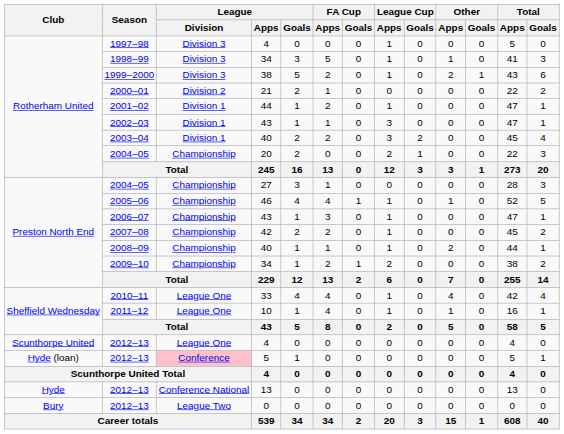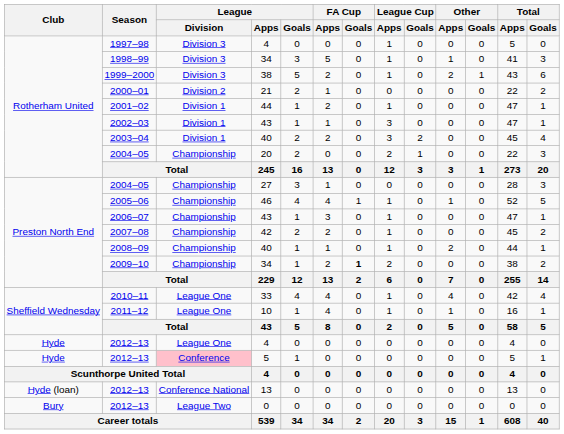 <table class="wikitable" style="text-align: center;">
 <tr>
 <th rowspan="2">Club</th>
 <th rowspan="2">Season</th>
 <th colspan="3">League</th>
 <th colspan="2">FA Cup</th>
 <th colspan="2">League Cup</th>
 <th colspan="2">Other</th>
 <th colspan="2">Total</th>
 </tr>
 <tr>
 <th>Division</th>
 <th>Apps</th>
 <th>Goals</th>
 <th>Apps</th>
 <th>Goals</th>
 <th>Apps</th>
 <th>Goals</th>
 <th>Apps</th>
 <th>Goals</th>
 <th>Apps</th>
 <th>Goals</th>
 </tr>
 <tr>
 <td rowspan="9" valign="center"><a href='#'>Rotherham United</a></td>
 <td><a href='#'>1997–98</a></td>
 <td><a href='#'>Division 3</a></td>
 <td>4</td>
 <td>0</td>
 <td>0</td>
 <td>0</td>
 <td>1</td>
 <td>0</td>
 <td>0</td>
 <td>0</td>
 <td>5</td>
 <td>0</td>
 </tr>
 <tr>
 <td><a href='#'>1998–99</a></td>
 <td><a href='#'>Division 3</a></td>
 <td>34</td>
 <td>3</td>
 <td>5</td>
 <td>0</td>
 <td>1</td>
 <td>0</td>
 <td>1</td>
 <td>0</td>
 <td>41</td>
 <td>3</td>
 </tr>
 <tr>
 <td><a href='#'>1999–2000</a></td>
 <td><a href='#'>Division 3</a></td>
 <td>38</td>
 <td>5</td>
 <td>2</td>
 <td>0</td>
 <td>1</td>
 <td>0</td>
 <td>2</td>
 <td>1</td>
 <td>43</td>
 <td>6</td>
 </tr>
 <tr>
 <td><a href='#'>2000–01</a></td>
 <td><a href='#'>Division 2</a></td>
 <td>21</td>
 <td>2</td>
 <td>1</td>
 <td>0</td>
 <td>0</td>
 <td>0</td>
 <td>0</td>
 <td>0</td>
 <td>22</td>
 <td>2</td>
 </tr>
 <tr>
 <td><a href='#'>2001–02</a></td>
 <td><a href='#'>Division 1</a></td>
 <td>44</td>
 <td>1</td>
 <td>2</td>
 <td>0</td>
 <td>1</td>
 <td>0</td>
 <td>0</td>
 <td>0</td>
 <td>47</td>
 <td>1</td>
 </tr>
 <tr>
 <td><a href='#'>2002–03</a></td>
 <td><a href='#'>Division 1</a></td>
 <td>43</td>
 <td>1</td>
 <td>1</td>
 <td>0</td>
 <td>3</td>
 <td>0</td>
 <td>0</td>
 <td>0</td>
 <td>47</td>
 <td>1</td>
 </tr>
 <tr>
 <td><a href='#'>2003–04</a></td>
 <td><a href='#'>Division 1</a></td>
 <td>40</td>
 <td>2</td>
 <td>2</td>
 <td>0</td>
 <td>3</td>
 <td>2</td>
 <td>0</td>
 <td>0</td>
 <td>45</td>
 <td>4</td>
 </tr>
 <tr>
 <td><a href='#'>2004–05</a></td>
 <td><a href='#'>Championship</a></td>
 <td>20</td>
 <td>2</td>
 <td>0</td>
 <td>0</td>
 <td>2</td>
 <td>1</td>
 <td>0</td>
 <td>0</td>
 <td>22</td>
 <td>3</td>
 </tr>
 <tr>
 <th colspan="2">Total</th>
 <th>245</th>
 <th>16</th>
 <th>13</th>
 <th>0</th>
 <th>12</th>
 <th>3</th>
 <th>3</th>
 <th>1</th>
 <th>273</th>
 <th>20</th>
 </tr>
 <tr>
 <td rowspan="7" valign="center"><a href='#'>Preston North End</a></td>
 <td><a href='#'>2004–05</a></td>
 <td><a href='#'>Championship</a></td>
 <td>27</td>
 <td>3</td>
 <td>1</td>
 <td>0</td>
 <td>0</td>
 <td>0</td>
 <td>0</td>
 <td>0</td>
 <td>28</td>
 <td>3</td>
 </tr>
 <tr>
 <td><a href='#'>2005–06</a></td>
 <td><a href='#'>Championship</a></td>
 <td>46</td>
 <td>4</td>
 <td>4</td>
 <td>1</td>
 <td>1</td>
 <td>0</td>
 <td>1</td>
 <td>0</td>
 <td>52</td>
 <td>5</td>
 </tr>
 <tr>
 <td><a href='#'>2006–07</a></td>
 <td><a href='#'>Championship</a></td>
 <td>43</td>
 <td>1</td>
 <td>3</td>
 <td>0</td>
 <td>1</td>
 <td>0</td>
 <td>0</td>
 <td>0</td>
 <td>47</td>
 <td>1</td>
 </tr>
 <tr>
 <td><a href='#'>2007–08</a></td>
 <td><a href='#'>Championship</a></td>
 <td>42</td>
 <td>2</td>
 <td>2</td>
 <td>0</td>
 <td>1</td>
 <td>0</td>
 <td>0</td>
 <td>0</td>
 <td>45</td>
 <td>2</td>
 </tr>
 <tr>
 <td><a href='#'>2008–09</a></td>
 <td><a href='#'>Championship</a></td>
 <td>40</td>
 <td>1</td>
 <td>1</td>
 <td>0</td>
 <td>1</td>
 <td>0</td>
 <td>2</td>
 <td>0</td>
 <td>44</td>
 <td>1</td>
 </tr>
 <tr>
 <td><a href='#'>2009–10</a></td>
 <td><a href='#'>Championship</a></td>
 <td>34</td>
 <td>1</td>
 <td>2</td>
-<td>1</td>
+<td><strong>1</strong></td>
 <td>2</td>
 <td>0</td>
 <td>0</td>
 <td>0</td>
 <td>38</td>
 <td>2</td>
 </tr>
 <tr>
 <th colspan="2">Total</th>
 <th>229</th>
 <th>12</th>
 <th>13</th>
 <th>2</th>
 <th>6</th>
 <th>0</th>
 <th>7</th>
 <th>0</th>
 <th>255</th>
 <th>14</th>
 </tr>
 <tr>
 <td rowspan="3" valign="center"><a href='#'>Sheffield Wednesday</a></td>
 <td><a href='#'>2010–11</a></td>
 <td><a href='#'>League One</a></td>
 <td>33</td>
 <td>4</td>
 <td>4</td>
 <td>0</td>
 <td>1</td>
 <td>0</td>
 <td>4</td>
 <td>0</td>
 <td>42</td>
 <td>4</td>
 </tr>
 <tr>
 <td><a href='#'>2011–12</a></td>
 <td><a href='#'>League One</a></td>
 <td>10</td>
 <td>1</td>
 <td>4</td>
 <td>0</td>
 <td>1</td>
 <td>0</td>
 <td>1</td>
 <td>0</td>
 <td>16</td>
 <td>1</td>
 </tr>
 <tr>
 <th colspan="2">Total</th>
 <th>43</th>
 <th>5</th>
 <th>8</th>
 <th>0</th>
 <th>2</th>
 <th>0</th>
 <th>5</th>
 <th>0</th>
 <th>58</th>
 <th>5</th>
 </tr>
 <tr>
-<td rowspan="1" valign="center"><a href='#'>Scunthorpe United</a></td>
+<td rowspan="1" valign="center"><a href='#'>Hyde</a></td>
 <td><a href='#'>2012–13</a></td>
 <td><a href='#'>League One</a></td>
 <td>4</td>
 <td>0</td>
 <td>0</td>
 <td>0</td>
 <td>0</td>
 <td>0</td>
 <td>0</td>
 <td>0</td>
 <td>4</td>
 <td>0</td>
 </tr>
 <tr>
-<td rowspan="1" valign="center"><a href='#'>Hyde</a> (loan)</td>
+<td rowspan="1" valign="center"><a href='#'>Hyde</a></td>
 <td><a href='#'>2012–13</a></td>
 <td style="background: pink;"><a href='#'>Conference</a></td>
 <td>5</td>
 <td>1</td>
 <td>0</td>
 <td>0</td>
 <td>0</td>
 <td>0</td>
 <td>0</td>
 <td>0</td>
 <td>5</td>
 <td>1</td>
 </tr>
 <tr>
 <th colspan="3">Scunthorpe United Total</th>
 <th>4</th>
 <th>0</th>
 <th>0</th>
 <th>0</th>
 <th>0</th>
 <th>0</th>
 <th>0</th>
 <th>0</th>
 <th>4</th>
 <th>0</th>
 </tr>
 <tr>
-<td rowspan="1" valign="center"><a href='#'>Hyde</a></td>
+<td rowspan="1" valign="center"><a href='#'>Hyde</a> (loan)</td>
 <td><a href='#'>2012–13</a></td>
 <td><a href='#'>Conference National</a></td>
 <td>13</td>
 <td>0</td>
 <td>0</td>
 <td>0</td>
 <td>0</td>
 <td>0</td>
 <td>0</td>
 <td>0</td>
 <td>13</td>
 <td>0</td>
 </tr>
 <tr>
 <td rowspan="1" valign="center"><a href='#'>Bury</a></td>
 <td><a href='#'>2012–13</a></td>
 <td><a href='#'>League Two</a></td>
 <td>0</td>
 <td>0</td>
 <td>0</td>
 <td>0</td>
 <td>0</td>
 <td>0</td>
 <td>0</td>
 <td>0</td>
 <td>0</td>
 <td>0</td>
 </tr>
 <tr>
 <th colspan="3">Career totals</th>
 <th>539</th>
 <th>34</th>
 <th>34</th>
 <th>2</th>
 <th>20</th>
 <th>3</th>
 <th>15</th>
 <th>1</th>
 <th>608</th>
 <th>40</th>
 </tr>
 </table>
